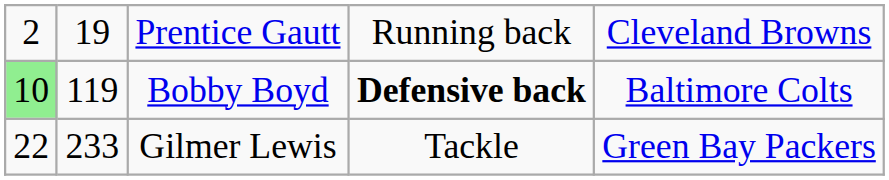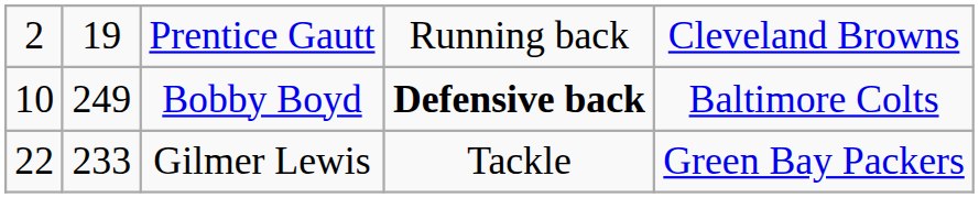 <table class="wikitable" style="text-align:center">
 <tr>
 <td>2</td>
 <td>19</td>
 <td><a href='#'>Prentice Gautt</a></td>
 <td>Running back</td>
 <td><a href='#'>Cleveland Browns</a></td>
 </tr>
 <tr>
-<td style="background: lightgreen;">10</td>
-<td>119</td>
+<td>10</td>
+<td>249</td>
 <td><a href='#'>Bobby Boyd</a></td>
 <td><strong>Defensive back</strong></td>
 <td><a href='#'>Baltimore Colts</a></td>
 </tr>
 <tr>
 <td>22</td>
 <td>233</td>
 <td>Gilmer Lewis</td>
 <td>Tackle</td>
 <td><a href='#'>Green Bay Packers</a></td>
 </tr>
 </table>
